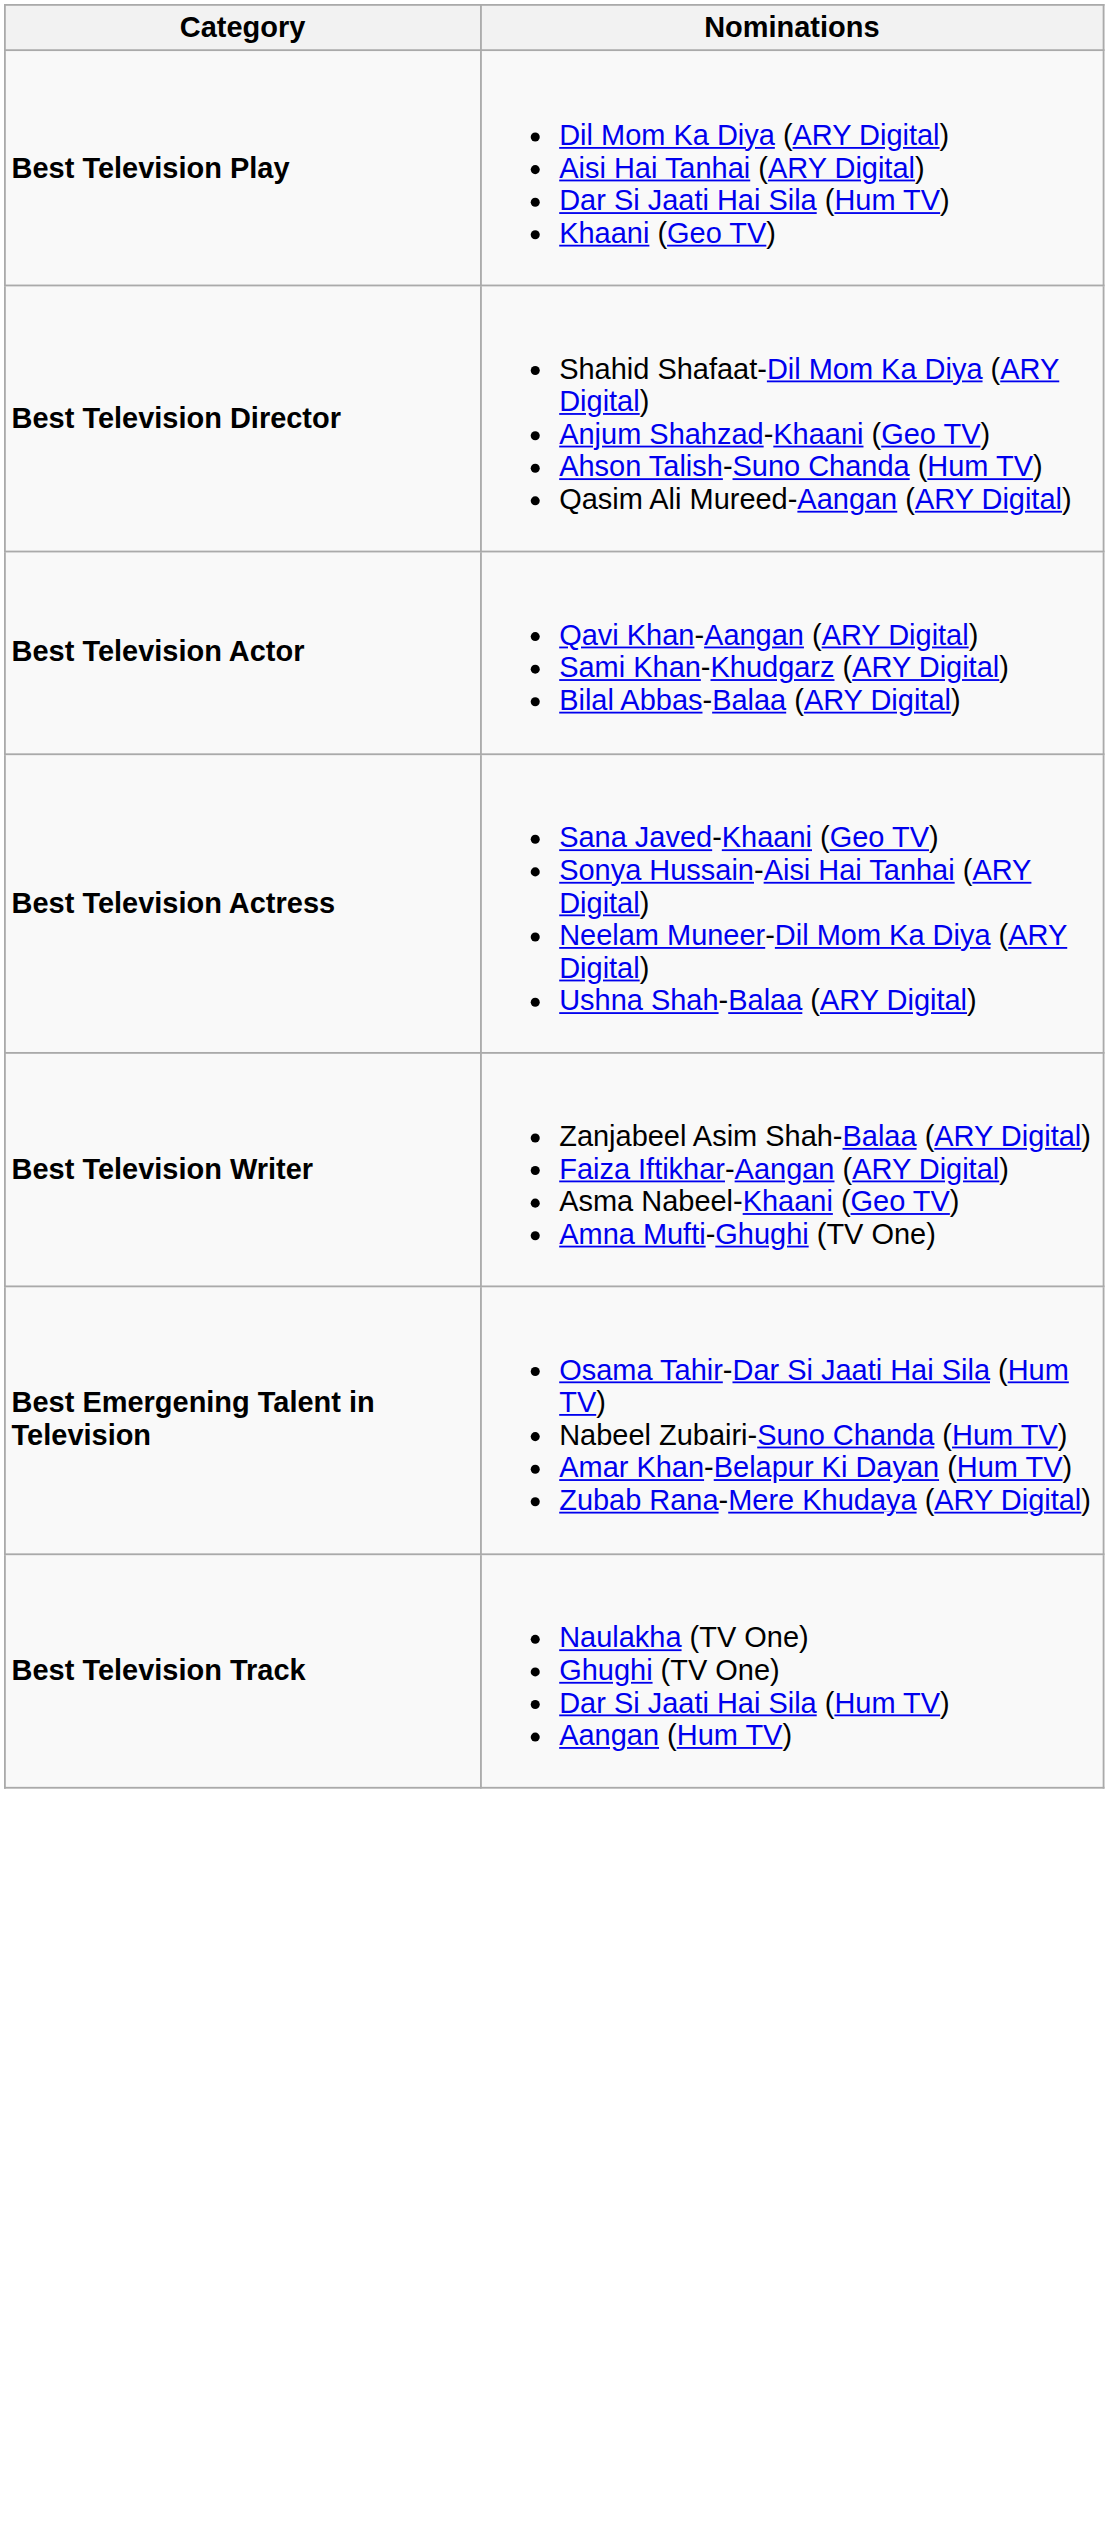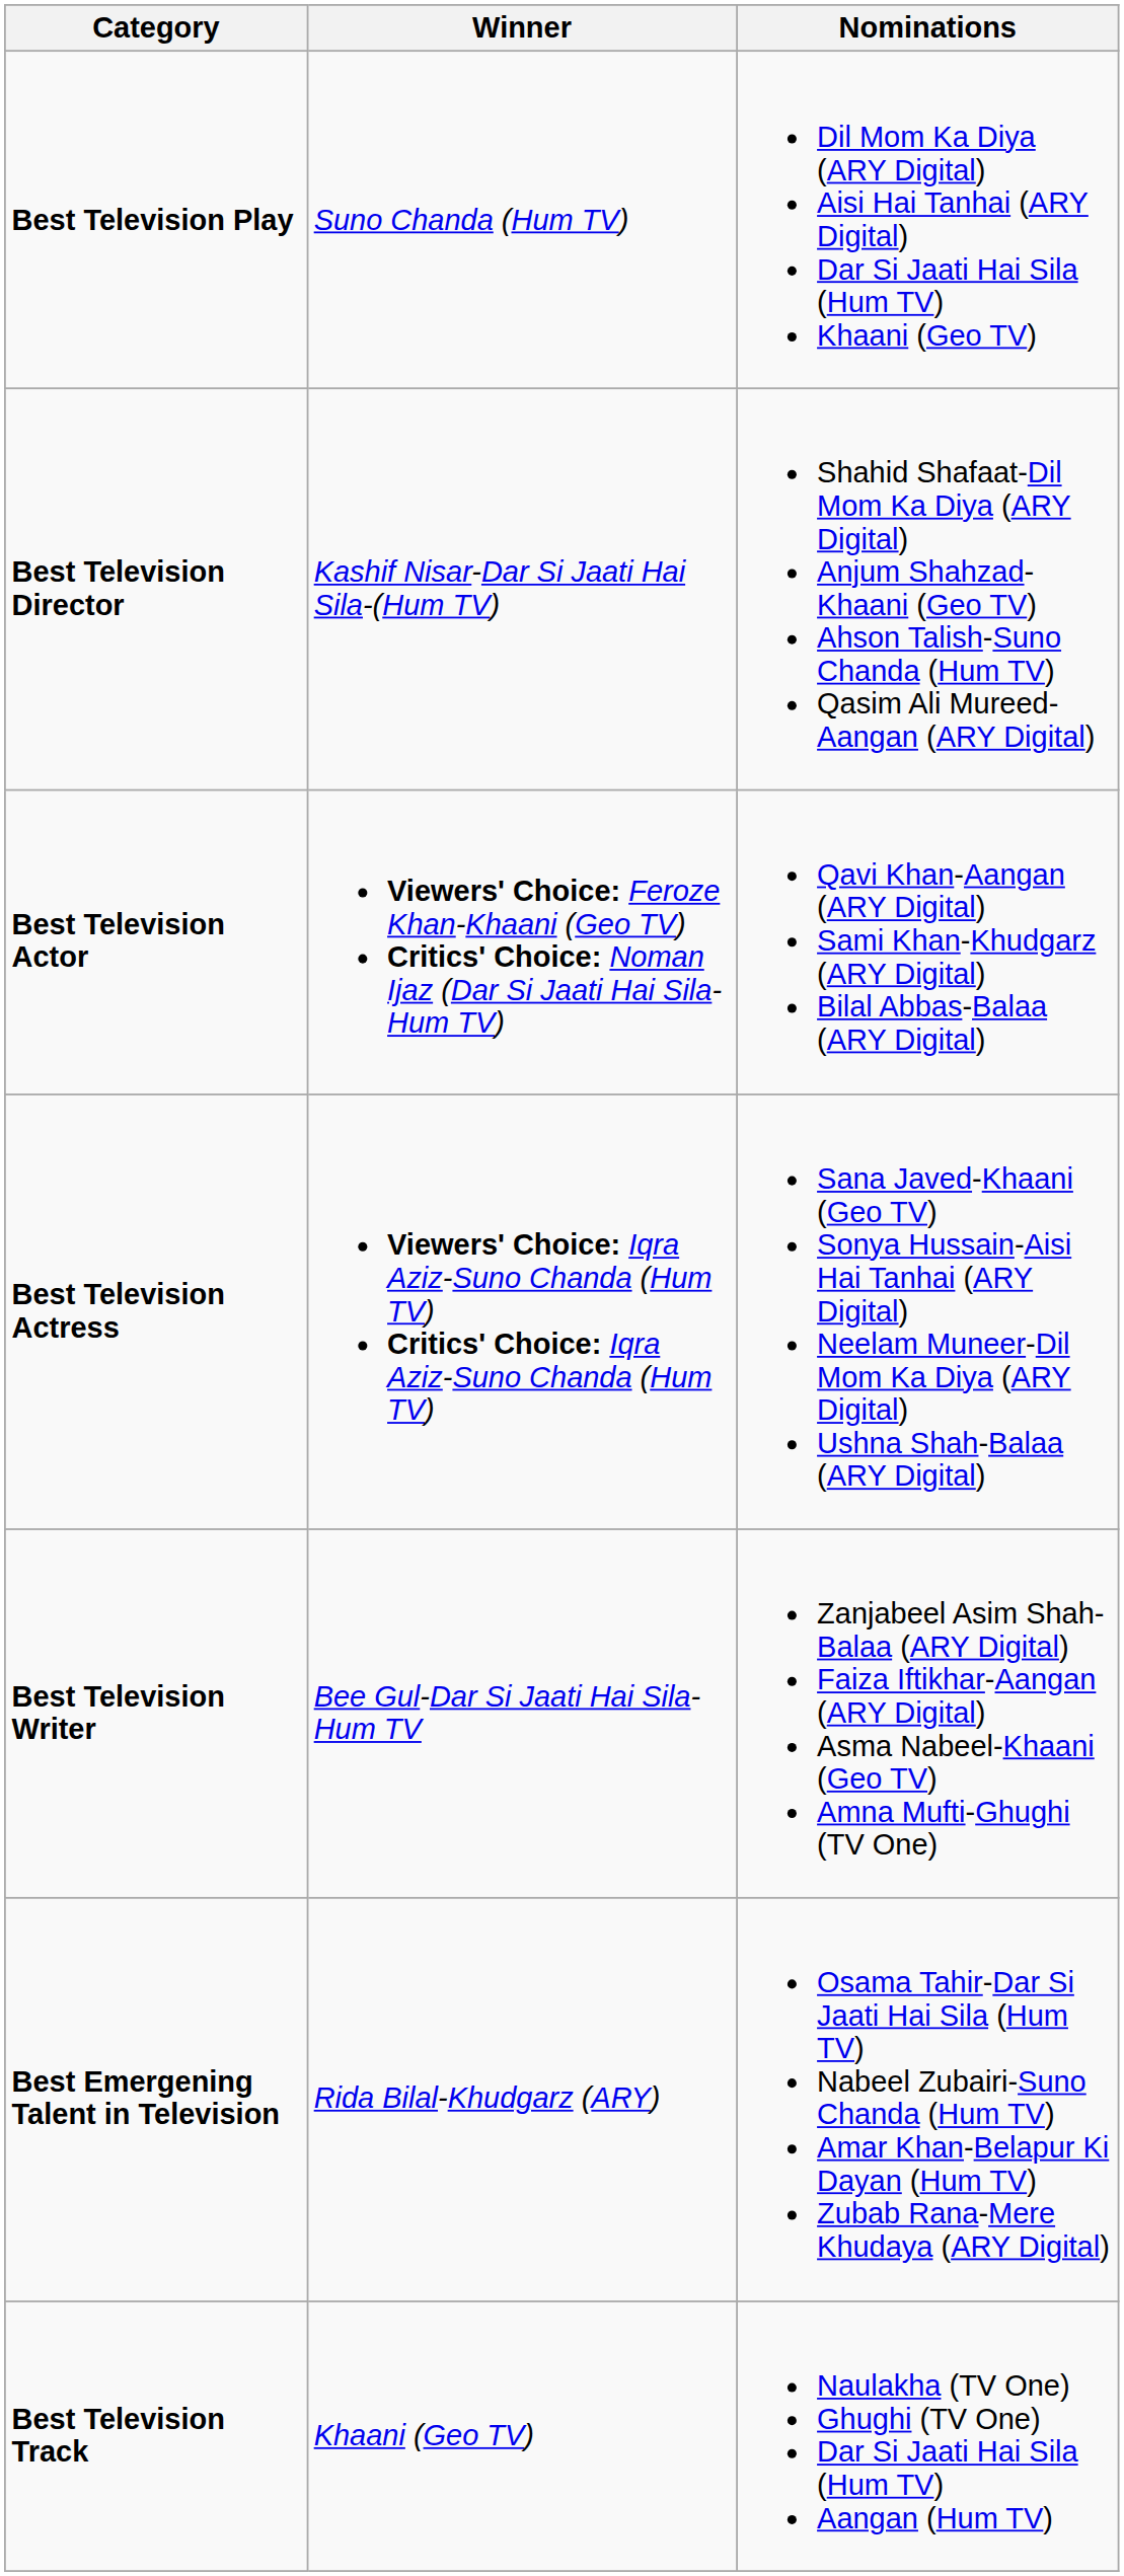 <table class="wikitable style">
 <tr>
 <th>Category</th>
+<th>Winner</th>
 <th>Nominations</th>
 </tr>
 <tr>
 <td><strong>Best Television Play</strong></td>
+<td><em><a href='#'>Suno Chanda</a> (<a href='#'>Hum TV</a>)</em></td>
 <td><br><ul><li><a href='#'>Dil Mom Ka Diya</a> (<a href='#'>ARY Digital</a>)</li><li><a href='#'>Aisi Hai Tanhai</a> (<a href='#'>ARY Digital</a>)</li><li><a href='#'>Dar Si Jaati Hai Sila</a> (<a href='#'>Hum TV</a>)</li><li><a href='#'>Khaani</a> (<a href='#'>Geo TV</a>)</li></ul></td>
 </tr>
 <tr>
 <td><strong>Best Television Director</strong></td>
+<td><em><a href='#'>Kashif Nisar</a>-<a href='#'>Dar Si Jaati Hai Sila</a>-(<a href='#'>Hum TV</a>)</em></td>
 <td><br><ul><li>Shahid Shafaat-<a href='#'>Dil Mom Ka Diya</a> (<a href='#'>ARY Digital</a>)</li><li><a href='#'>Anjum Shahzad</a>-<a href='#'>Khaani</a> (<a href='#'>Geo TV</a>)</li><li><a href='#'>Ahson Talish</a>-<a href='#'>Suno Chanda</a> (<a href='#'>Hum TV</a>)</li><li>Qasim Ali Mureed-<a href='#'>Aangan</a> (<a href='#'>ARY Digital</a>)</li></ul></td>
 </tr>
 <tr>
 <td><strong>Best Television Actor</strong></td>
+<td><br><ul><li><strong>Viewers' Choice:</strong> <em><a href='#'>Feroze Khan</a>-<a href='#'>Khaani</a> (<a href='#'>Geo TV</a>)</em></li><li><strong>Critics' Choice:</strong> <em><a href='#'>Noman Ijaz</a> (<a href='#'>Dar Si Jaati Hai Sila</a>-<a href='#'>Hum TV</a>)</em></li></ul></td>
 <td><br><ul><li><a href='#'>Qavi Khan</a>-<a href='#'>Aangan</a> (<a href='#'>ARY Digital</a>)</li><li><a href='#'>Sami Khan</a>-<a href='#'>Khudgarz</a> (<a href='#'>ARY Digital</a>)</li><li><a href='#'>Bilal Abbas</a>-<a href='#'>Balaa</a> (<a href='#'>ARY Digital</a>)</li></ul></td>
 </tr>
 <tr>
 <td><strong>Best Television Actress</strong></td>
+<td><br><ul><li><strong>Viewers' Choice:</strong> <em><a href='#'>Iqra Aziz</a>-<a href='#'>Suno Chanda</a> (<a href='#'>Hum TV</a>)</em></li><li><strong>Critics' Choice:</strong> <em><a href='#'>Iqra Aziz</a>-<a href='#'>Suno Chanda</a> (<a href='#'>Hum TV</a>)</em></li></ul></td>
 <td><br><ul><li><a href='#'>Sana Javed</a>-<a href='#'>Khaani</a> (<a href='#'>Geo TV</a>)</li><li><a href='#'>Sonya Hussain</a>-<a href='#'>Aisi Hai Tanhai</a> (<a href='#'>ARY Digital</a>)</li><li><a href='#'>Neelam Muneer</a>-<a href='#'>Dil Mom Ka Diya</a> (<a href='#'>ARY Digital</a>)</li><li><a href='#'>Ushna Shah</a>-<a href='#'>Balaa</a> (<a href='#'>ARY Digital</a>)</li></ul></td>
 </tr>
 <tr>
 <td><strong>Best Television Writer</strong></td>
+<td><em><a href='#'>Bee Gul</a>-<a href='#'>Dar Si Jaati Hai Sila</a>-<a href='#'>Hum TV</a></em></td>
 <td><br><ul><li>Zanjabeel Asim Shah-<a href='#'>Balaa</a> (<a href='#'>ARY Digital</a>)</li><li><a href='#'>Faiza Iftikhar</a>-<a href='#'>Aangan</a> (<a href='#'>ARY Digital</a>)</li><li>Asma Nabeel-<a href='#'>Khaani</a> (<a href='#'>Geo TV</a>)</li><li><a href='#'>Amna Mufti</a>-<a href='#'>Ghughi</a> (TV One)</li></ul></td>
 </tr>
 <tr>
 <td><strong>Best Emergening Talent in Television</strong></td>
+<td><em><a href='#'>Rida Bilal</a>-<a href='#'>Khudgarz</a> (<a href='#'>ARY</a>)</em></td>
 <td><br><ul><li><a href='#'>Osama Tahir</a>-<a href='#'>Dar Si Jaati Hai Sila</a> (<a href='#'>Hum TV</a>)</li><li>Nabeel Zubairi-<a href='#'>Suno Chanda</a> (<a href='#'>Hum TV</a>)</li><li><a href='#'>Amar Khan</a>-<a href='#'>Belapur Ki Dayan</a> (<a href='#'>Hum TV</a>)</li><li><a href='#'>Zubab Rana</a>-<a href='#'>Mere Khudaya</a> (<a href='#'>ARY Digital</a>)</li></ul></td>
 </tr>
 <tr>
 <td><strong>Best Television Track</strong></td>
+<td><em><a href='#'>Khaani</a> (<a href='#'>Geo TV</a>)</em></td>
 <td><br><ul><li><a href='#'>Naulakha</a> (TV One)</li><li><a href='#'>Ghughi</a> (TV One)</li><li><a href='#'>Dar Si Jaati Hai Sila</a> (<a href='#'>Hum TV</a>)</li><li><a href='#'>Aangan</a> (<a href='#'>Hum TV</a>)</li></ul></td>
 </tr>
 </table>
